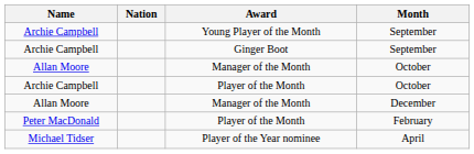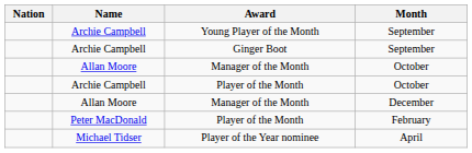 <table class="wikitable" style="font-size: 95%; text-align: center;">
 <tr>
+<th width=60>Nation</th>
 <th width=150>Name</th>
-<th width=60>Nation</th>
 <th width=260>Award</th>
 <th width=150>Month</th>
 </tr>
 <tr>
+<td></td>
 <td><a href='#'>Archie Campbell</a></td>
-<td></td>
 <td>Young Player of the Month</td>
 <td>September</td>
 </tr>
 <tr>
+<td></td>
 <td>Archie Campbell</td>
-<td></td>
 <td>Ginger Boot</td>
 <td>September</td>
 </tr>
 <tr>
+<td></td>
 <td><a href='#'>Allan Moore</a></td>
-<td></td>
 <td>Manager of the Month</td>
 <td>October</td>
 </tr>
 <tr>
+<td></td>
 <td>Archie Campbell</td>
-<td></td>
 <td>Player of the Month</td>
 <td>October</td>
 </tr>
 <tr>
+<td></td>
 <td>Allan Moore</td>
-<td></td>
 <td>Manager of the Month</td>
 <td>December</td>
 </tr>
 <tr>
+<td></td>
 <td><a href='#'>Peter MacDonald</a></td>
-<td></td>
 <td>Player of the Month</td>
 <td>February</td>
 </tr>
 <tr>
+<td></td>
 <td><a href='#'>Michael Tidser</a></td>
-<td></td>
 <td>Player of the Year nominee</td>
 <td>April</td>
 </tr>
 </table>
